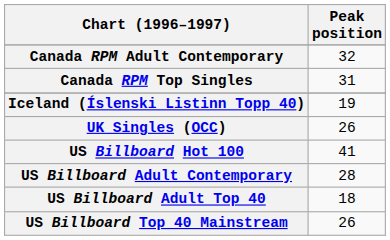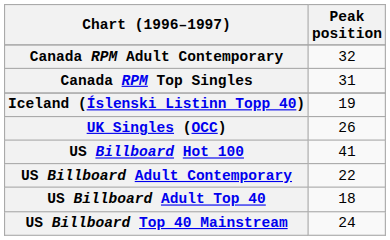 <table class="wikitable sortable plainrowheaders">
 <tr>
 <th>Chart (1996–1997)</th>
 <th>Peak<br>position</th>
 </tr>
 <tr>
 </tr>
 <tr>
 <th scope="row">Canada <em>RPM</em> Adult Contemporary</th>
 <td style="text-align:center;">32</td>
 </tr>
 <tr>
 <th scope="row">Canada <em><a href='#'>RPM</a></em> Top Singles</th>
 <td style="text-align:center;">31</td>
 </tr>
 <tr>
 </tr>
 <tr>
 <th scope="row">Iceland (<a href='#'>Íslenski Listinn Topp 40</a>)</th>
 <td style="text-align:center;">19</td>
 </tr>
 <tr>
 <th scope="row"><a href='#'>UK Singles</a> (<a href='#'>OCC</a>)</th>
 <td style="text-align:center;">26</td>
 </tr>
 <tr>
 <th scope="row">US <em><a href='#'>Billboard</a></em> <a href='#'>Hot 100</a></th>
 <td style="text-align:center;">41</td>
 </tr>
 <tr>
 <th scope="row">US <em>Billboard</em> <a href='#'>Adult Contemporary</a></th>
-<td style="text-align:center;">28</td>
+<td style="text-align:center;">22</td>
 </tr>
 <tr>
 <th scope="row">US <em>Billboard</em> <a href='#'>Adult Top 40</a></th>
 <td style="text-align:center;">18</td>
 </tr>
 <tr>
 <th scope="row">US <em>Billboard</em> <a href='#'>Top 40 Mainstream</a></th>
-<td style="text-align:center;">26</td>
+<td style="text-align:center;">24</td>
 </tr>
 </table>
